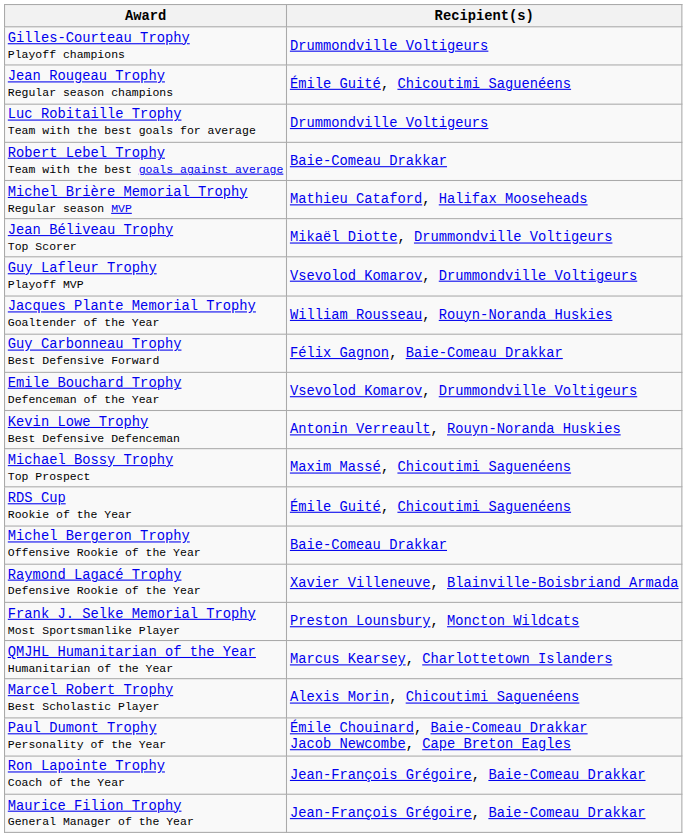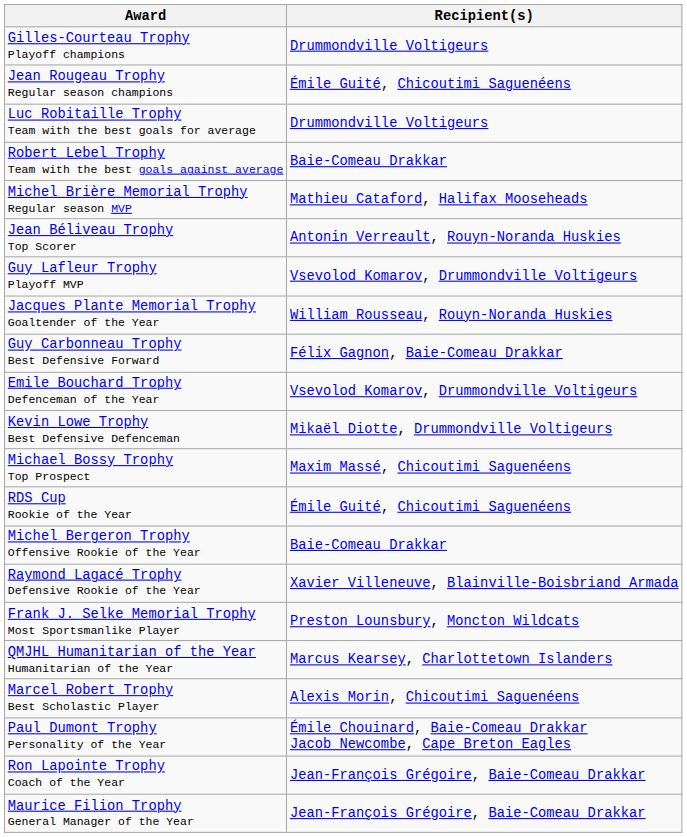 <table class="wikitable">
 <tr>
 <th>Award</th>
 <th>Recipient(s)</th>
 </tr>
 <tr>
 <td><a href='#'>Gilles-Courteau Trophy</a><br><small>Playoff champions</small></td>
 <td><a href='#'>Drummondville Voltigeurs</a></td>
 </tr>
 <tr>
 <td><a href='#'>Jean Rougeau Trophy</a><br><small>Regular season champions</small></td>
 <td><a href='#'>Émile Guité</a>, <a href='#'>Chicoutimi Saguenéens</a></td>
 </tr>
 <tr>
 <td><a href='#'>Luc Robitaille Trophy</a><br><small>Team with the best goals for average</small></td>
 <td><a href='#'>Drummondville Voltigeurs</a></td>
 </tr>
 <tr>
 <td><a href='#'>Robert Lebel Trophy</a><br><small>Team with the best <a href='#'>goals against average</a></small></td>
 <td><a href='#'>Baie-Comeau Drakkar</a></td>
 </tr>
 <tr>
 <td><a href='#'>Michel Brière Memorial Trophy</a><br><small>Regular season <a href='#'>MVP</a></small></td>
 <td><a href='#'>Mathieu Cataford</a>, <a href='#'>Halifax Mooseheads</a></td>
 </tr>
 <tr>
 <td><a href='#'>Jean Béliveau Trophy</a><br><small>Top Scorer</small></td>
-<td><a href='#'>Mikaël Diotte</a>, <a href='#'>Drummondville Voltigeurs</a></td>
+<td><a href='#'>Antonin Verreault</a>, <a href='#'>Rouyn-Noranda Huskies</a></td>
 </tr>
 <tr>
 <td><a href='#'>Guy Lafleur Trophy</a><br><small>Playoff MVP</small></td>
 <td><a href='#'>Vsevolod Komarov</a>, <a href='#'>Drummondville Voltigeurs</a></td>
 </tr>
 <tr>
 <td><a href='#'>Jacques Plante Memorial Trophy</a><br><small>Goaltender of the Year</small></td>
 <td><a href='#'>William Rousseau</a>, <a href='#'>Rouyn-Noranda Huskies</a></td>
 </tr>
 <tr>
 <td><a href='#'>Guy Carbonneau Trophy</a><br><small>Best Defensive Forward</small></td>
 <td><a href='#'>Félix Gagnon</a>, <a href='#'>Baie-Comeau Drakkar</a></td>
 </tr>
 <tr>
 <td><a href='#'>Emile Bouchard Trophy</a><br><small>Defenceman of the Year</small></td>
 <td><a href='#'>Vsevolod Komarov</a>, <a href='#'>Drummondville Voltigeurs</a></td>
 </tr>
 <tr>
 <td><a href='#'>Kevin Lowe Trophy</a><br><small>Best Defensive Defenceman</small></td>
-<td><a href='#'>Antonin Verreault</a>, <a href='#'>Rouyn-Noranda Huskies</a></td>
+<td><a href='#'>Mikaël Diotte</a>, <a href='#'>Drummondville Voltigeurs</a></td>
 </tr>
 <tr>
 <td><a href='#'>Michael Bossy Trophy</a><br><small>Top Prospect</small></td>
 <td><a href='#'>Maxim Massé</a>, <a href='#'>Chicoutimi Saguenéens</a></td>
 </tr>
 <tr>
 <td><a href='#'>RDS Cup</a><br><small>Rookie of the Year</small></td>
 <td><a href='#'>Émile Guité</a>, <a href='#'>Chicoutimi Saguenéens</a></td>
 </tr>
 <tr>
 <td><a href='#'>Michel Bergeron Trophy</a><br><small>Offensive Rookie of the Year</small></td>
 <td><a href='#'>Baie-Comeau Drakkar</a></td>
 </tr>
 <tr>
 <td><a href='#'>Raymond Lagacé Trophy</a><br><small>Defensive Rookie of the Year</small></td>
 <td><a href='#'>Xavier Villeneuve</a>, <a href='#'>Blainville-Boisbriand Armada</a></td>
 </tr>
 <tr>
 <td><a href='#'>Frank J. Selke Memorial Trophy</a><br><small>Most Sportsmanlike Player</small></td>
 <td><a href='#'>Preston Lounsbury</a>, <a href='#'>Moncton Wildcats</a></td>
 </tr>
 <tr>
 <td><a href='#'>QMJHL Humanitarian of the Year</a><br><small>Humanitarian of the Year</small></td>
 <td><a href='#'>Marcus Kearsey</a>, <a href='#'>Charlottetown Islanders</a></td>
 </tr>
 <tr>
 <td><a href='#'>Marcel Robert Trophy</a><br><small>Best Scholastic Player</small></td>
 <td><a href='#'>Alexis Morin</a>, <a href='#'>Chicoutimi Saguenéens</a></td>
 </tr>
 <tr>
 <td><a href='#'>Paul Dumont Trophy</a><br><small>Personality of the Year</small></td>
 <td><a href='#'>Émile Chouinard</a>, <a href='#'>Baie-Comeau Drakkar</a><br><a href='#'>Jacob Newcombe</a>, <a href='#'>Cape Breton Eagles</a></td>
 </tr>
 <tr>
 <td><a href='#'>Ron Lapointe Trophy</a><br><small>Coach of the Year</small></td>
 <td><a href='#'>Jean-François Grégoire</a>, <a href='#'>Baie-Comeau Drakkar</a></td>
 </tr>
 <tr>
 <td><a href='#'>Maurice Filion Trophy</a><br><small>General Manager of the Year</small></td>
 <td><a href='#'>Jean-François Grégoire</a>, <a href='#'>Baie-Comeau Drakkar</a></td>
 </tr>
 </table>
